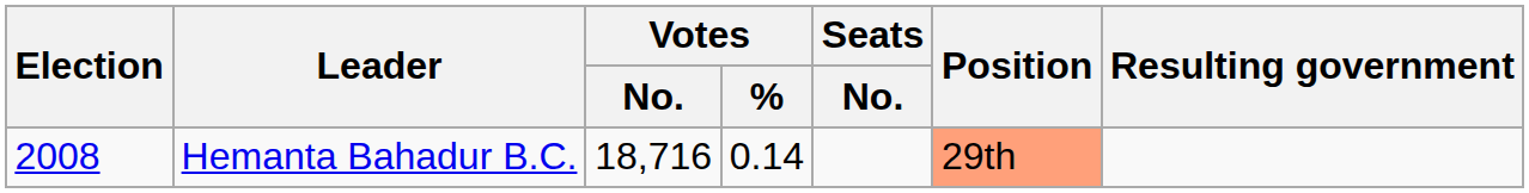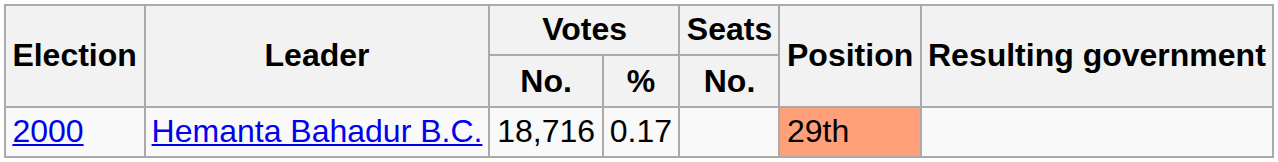 <table class="wikitable">
 <tr>
 <th rowspan="2">Election</th>
 <th rowspan="2">Leader</th>
 <th colspan="2">Votes</th>
 <th>Seats</th>
 <th rowspan="2">Position</th>
 <th rowspan="2">Resulting government</th>
 </tr>
 <tr>
 <th>No.</th>
 <th>%</th>
 <th>No.</th>
 </tr>
 <tr>
-<td><a href='#'>2008</a></td>
+<td><a href='#'>2000</a></td>
 <td><a href='#'>Hemanta Bahadur B.C.</a></td>
 <td>18,716</td>
-<td>0.14</td>
+<td>0.17</td>
 <td style="text-align:center;"></td>
 <td style="background: lightsalmon;">29th</td>
 <td></td>
 </tr>
 </table>
